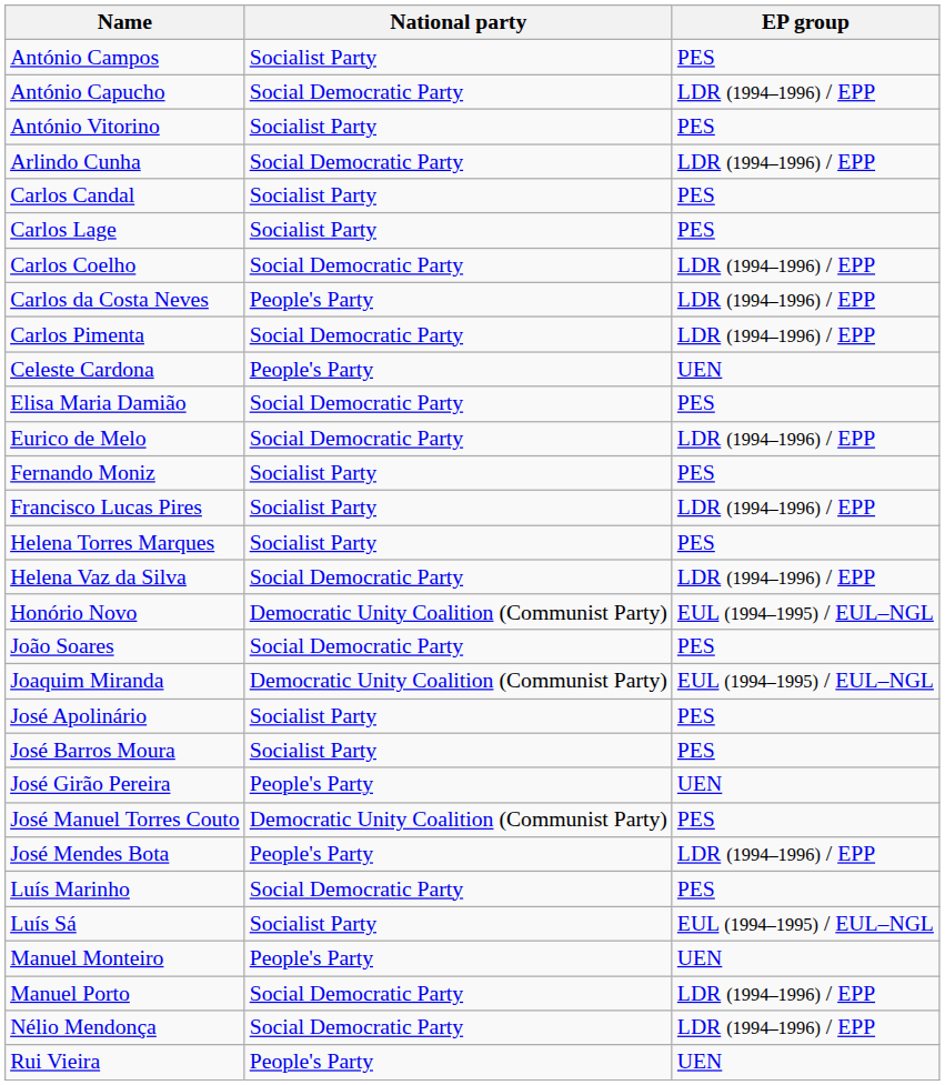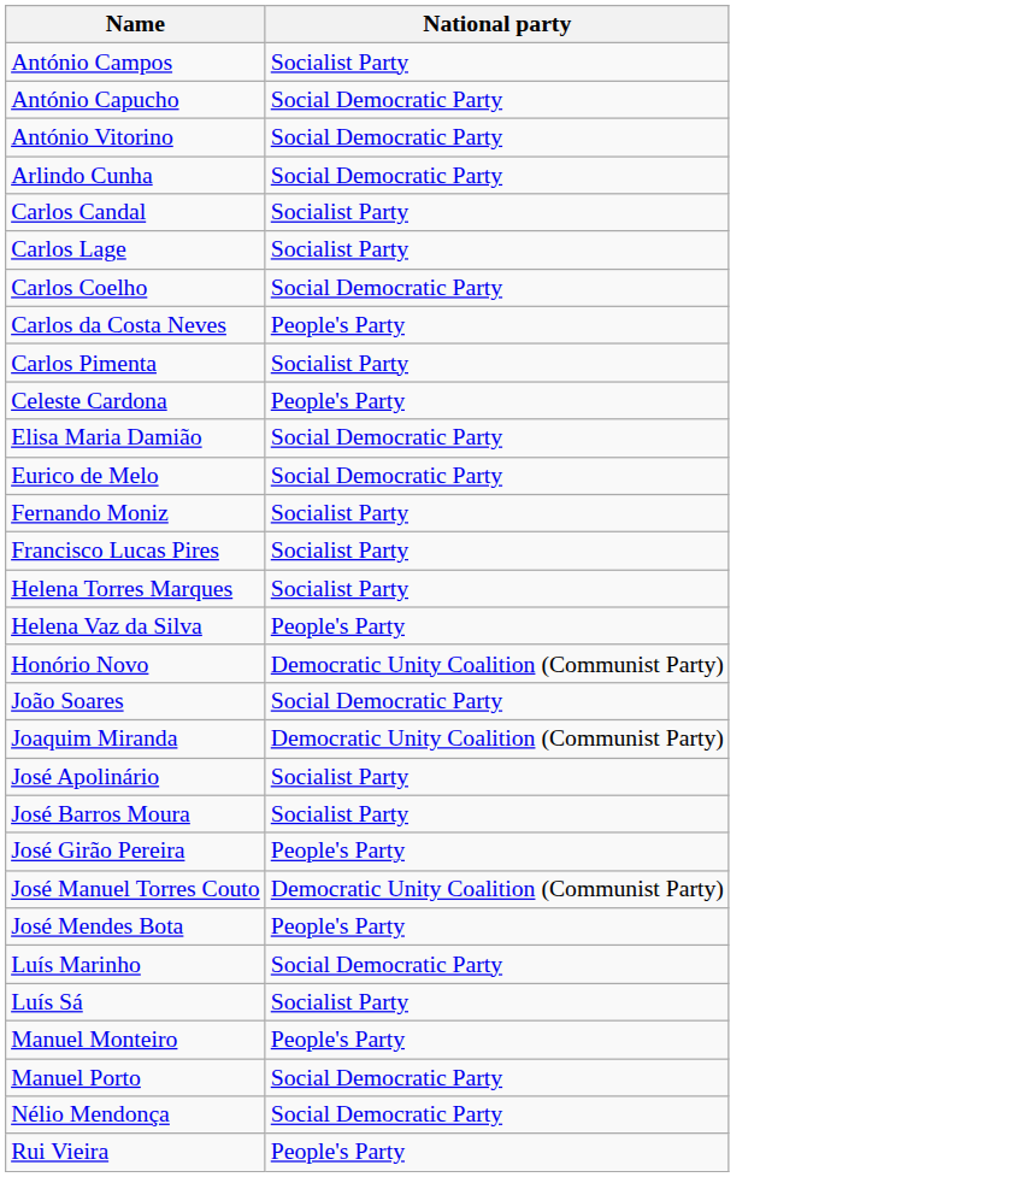 <table class="sortable wikitable">
 <tr>
 <th>Name</th>
 <th>National party</th>
-<th>EP group</th>
 </tr>
 <tr>
 <td><a href='#'>António Campos</a></td>
 <td> <a href='#'>Socialist Party</a></td>
-<td> <a href='#'>PES</a></td>
 </tr>
 <tr>
 <td><a href='#'>António Capucho</a></td>
 <td> <a href='#'>Social Democratic Party</a></td>
-<td> <a href='#'>LDR</a> <small>(1994–1996)</small> /  <a href='#'>EPP</a></td>
 </tr>
 <tr>
 <td><a href='#'>António Vitorino</a></td>
-<td> <a href='#'>Socialist Party</a></td>
-<td> <a href='#'>PES</a></td>
+<td> <a href='#'>Social Democratic Party</a></td>
 </tr>
 <tr>
 <td><a href='#'>Arlindo Cunha</a></td>
 <td> <a href='#'>Social Democratic Party</a></td>
-<td> <a href='#'>LDR</a> <small>(1994–1996)</small> /  <a href='#'>EPP</a></td>
 </tr>
 <tr>
 <td><a href='#'>Carlos Candal</a></td>
 <td> <a href='#'>Socialist Party</a></td>
-<td> <a href='#'>PES</a></td>
 </tr>
 <tr>
 <td><a href='#'>Carlos Lage</a></td>
 <td> <a href='#'>Socialist Party</a></td>
-<td> <a href='#'>PES</a></td>
 </tr>
 <tr>
 <td><a href='#'>Carlos Coelho</a></td>
 <td> <a href='#'>Social Democratic Party</a></td>
-<td> <a href='#'>LDR</a> <small>(1994–1996)</small> /  <a href='#'>EPP</a></td>
 </tr>
 <tr>
 <td><a href='#'>Carlos da Costa Neves</a></td>
 <td> <a href='#'>People's Party</a></td>
-<td> <a href='#'>LDR</a> <small>(1994–1996)</small> /  <a href='#'>EPP</a></td>
 </tr>
 <tr>
 <td><a href='#'>Carlos Pimenta</a></td>
-<td> <a href='#'>Social Democratic Party</a></td>
-<td> <a href='#'>LDR</a> <small>(1994–1996)</small> /  <a href='#'>EPP</a></td>
+<td> <a href='#'>Socialist Party</a></td>
 </tr>
 <tr>
 <td><a href='#'>Celeste Cardona</a></td>
 <td> <a href='#'>People's Party</a></td>
-<td> <a href='#'>UEN</a></td>
 </tr>
 <tr>
 <td><a href='#'>Elisa Maria Damião</a></td>
 <td> <a href='#'>Social Democratic Party</a></td>
-<td> <a href='#'>PES</a></td>
 </tr>
 <tr>
 <td><a href='#'>Eurico de Melo</a></td>
 <td> <a href='#'>Social Democratic Party</a></td>
-<td> <a href='#'>LDR</a> <small>(1994–1996)</small> /  <a href='#'>EPP</a></td>
 </tr>
 <tr>
 <td><a href='#'>Fernando Moniz</a></td>
 <td> <a href='#'>Socialist Party</a></td>
-<td> <a href='#'>PES</a></td>
 </tr>
 <tr>
 <td><a href='#'>Francisco Lucas Pires</a></td>
 <td> <a href='#'>Socialist Party</a></td>
-<td> <a href='#'>LDR</a> <small>(1994–1996)</small> /  <a href='#'>EPP</a></td>
 </tr>
 <tr>
 <td><a href='#'>Helena Torres Marques</a></td>
 <td> <a href='#'>Socialist Party</a></td>
-<td> <a href='#'>PES</a></td>
 </tr>
 <tr>
 <td><a href='#'>Helena Vaz da Silva</a></td>
-<td> <a href='#'>Social Democratic Party</a></td>
-<td> <a href='#'>LDR</a> <small>(1994–1996)</small> /  <a href='#'>EPP</a></td>
+<td> <a href='#'>People's Party</a></td>
 </tr>
 <tr>
 <td><a href='#'>Honório Novo</a></td>
 <td> <a href='#'>Democratic Unity Coalition</a> (Communist Party)</td>
-<td> <a href='#'>EUL</a> <small>(1994–1995)</small> /  <a href='#'>EUL–NGL</a></td>
 </tr>
 <tr>
 <td><a href='#'>João Soares</a></td>
 <td> <a href='#'>Social Democratic Party</a></td>
-<td> <a href='#'>PES</a></td>
 </tr>
 <tr>
 <td><a href='#'>Joaquim Miranda</a></td>
 <td> <a href='#'>Democratic Unity Coalition</a> (Communist Party)</td>
-<td> <a href='#'>EUL</a> <small>(1994–1995)</small> /  <a href='#'>EUL–NGL</a></td>
 </tr>
 <tr>
 <td><a href='#'>José Apolinário</a></td>
 <td> <a href='#'>Socialist Party</a></td>
-<td> <a href='#'>PES</a></td>
 </tr>
 <tr>
 <td><a href='#'>José Barros Moura</a></td>
 <td> <a href='#'>Socialist Party</a></td>
-<td> <a href='#'>PES</a></td>
 </tr>
 <tr>
 <td><a href='#'>José Girão Pereira</a></td>
 <td> <a href='#'>People's Party</a></td>
-<td> <a href='#'>UEN</a></td>
 </tr>
 <tr>
 <td><a href='#'>José Manuel Torres Couto</a></td>
 <td> <a href='#'>Democratic Unity Coalition</a> (Communist Party)</td>
-<td> <a href='#'>PES</a></td>
 </tr>
 <tr>
 <td><a href='#'>José Mendes Bota</a></td>
 <td> <a href='#'>People's Party</a></td>
-<td> <a href='#'>LDR</a> <small>(1994–1996)</small> /  <a href='#'>EPP</a></td>
 </tr>
 <tr>
 <td><a href='#'>Luís Marinho</a></td>
 <td> <a href='#'>Social Democratic Party</a></td>
-<td> <a href='#'>PES</a></td>
 </tr>
 <tr>
 <td><a href='#'>Luís Sá</a></td>
 <td> <a href='#'>Socialist Party</a></td>
-<td> <a href='#'>EUL</a> <small>(1994–1995)</small> /  <a href='#'>EUL–NGL</a></td>
 </tr>
 <tr>
 <td><a href='#'>Manuel Monteiro</a></td>
 <td> <a href='#'>People's Party</a></td>
-<td> <a href='#'>UEN</a></td>
 </tr>
 <tr>
 <td><a href='#'>Manuel Porto</a></td>
 <td> <a href='#'>Social Democratic Party</a></td>
-<td> <a href='#'>LDR</a> <small>(1994–1996)</small> /  <a href='#'>EPP</a></td>
 </tr>
 <tr>
 <td><a href='#'>Nélio Mendonça</a></td>
 <td> <a href='#'>Social Democratic Party</a></td>
-<td> <a href='#'>LDR</a> <small>(1994–1996)</small> /  <a href='#'>EPP</a></td>
 </tr>
 <tr>
 <td><a href='#'>Rui Vieira</a></td>
 <td> <a href='#'>People's Party</a></td>
-<td> <a href='#'>UEN</a></td>
 </tr>
 </table>
